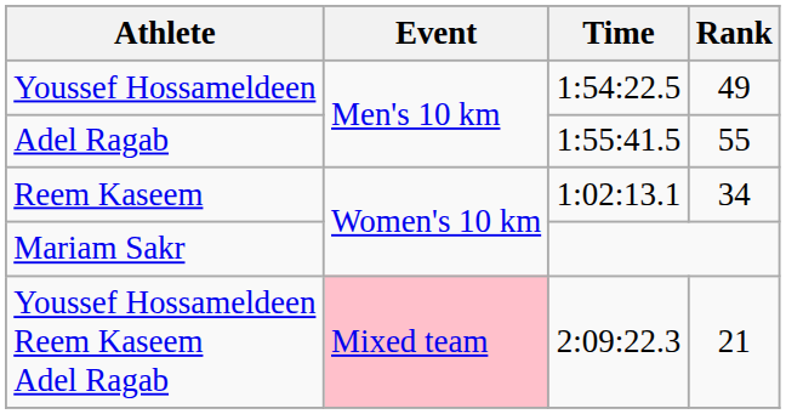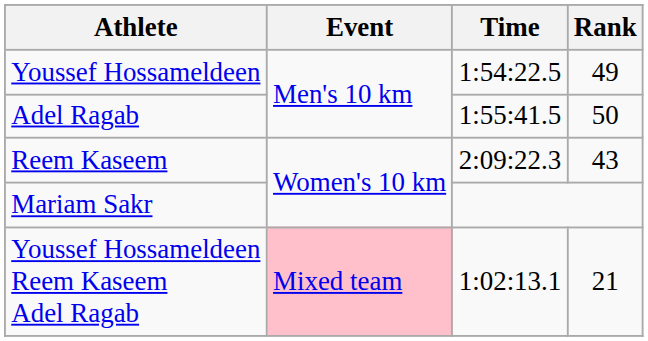 <table class="wikitable" style="font-size:90%;">
 <tr>
 <th>Athlete</th>
 <th>Event</th>
 <th>Time</th>
 <th>Rank</th>
 </tr>
 <tr align=center>
 <td align=left><a href='#'>Youssef Hossameldeen</a></td>
 <td align=left rowspan=2><a href='#'>Men's 10 km</a></td>
 <td>1:54:22.5</td>
 <td>49</td>
 </tr>
 <tr align=center>
 <td align=left><a href='#'>Adel Ragab</a></td>
 <td>1:55:41.5</td>
-<td>55</td>
+<td>50</td>
 </tr>
 <tr align=center>
 <td align=left><a href='#'>Reem Kaseem</a></td>
 <td align=left rowspan=2><a href='#'>Women's 10 km</a></td>
-<td>1:02:13.1</td>
-<td>34</td>
+<td>2:09:22.3</td>
+<td>43</td>
 </tr>
 <tr align=center>
 <td align=left><a href='#'>Mariam Sakr</a></td>
 <td colspan=2></td>
 </tr>
 <tr align=center>
 <td align=left><a href='#'>Youssef Hossameldeen</a><br><a href='#'>Reem Kaseem</a><br><a href='#'>Adel Ragab</a></td>
 <td align=left style="background: pink;"><a href='#'>Mixed team</a></td>
-<td>2:09:22.3</td>
+<td>1:02:13.1</td>
 <td>21</td>
 </tr>
 </table>
